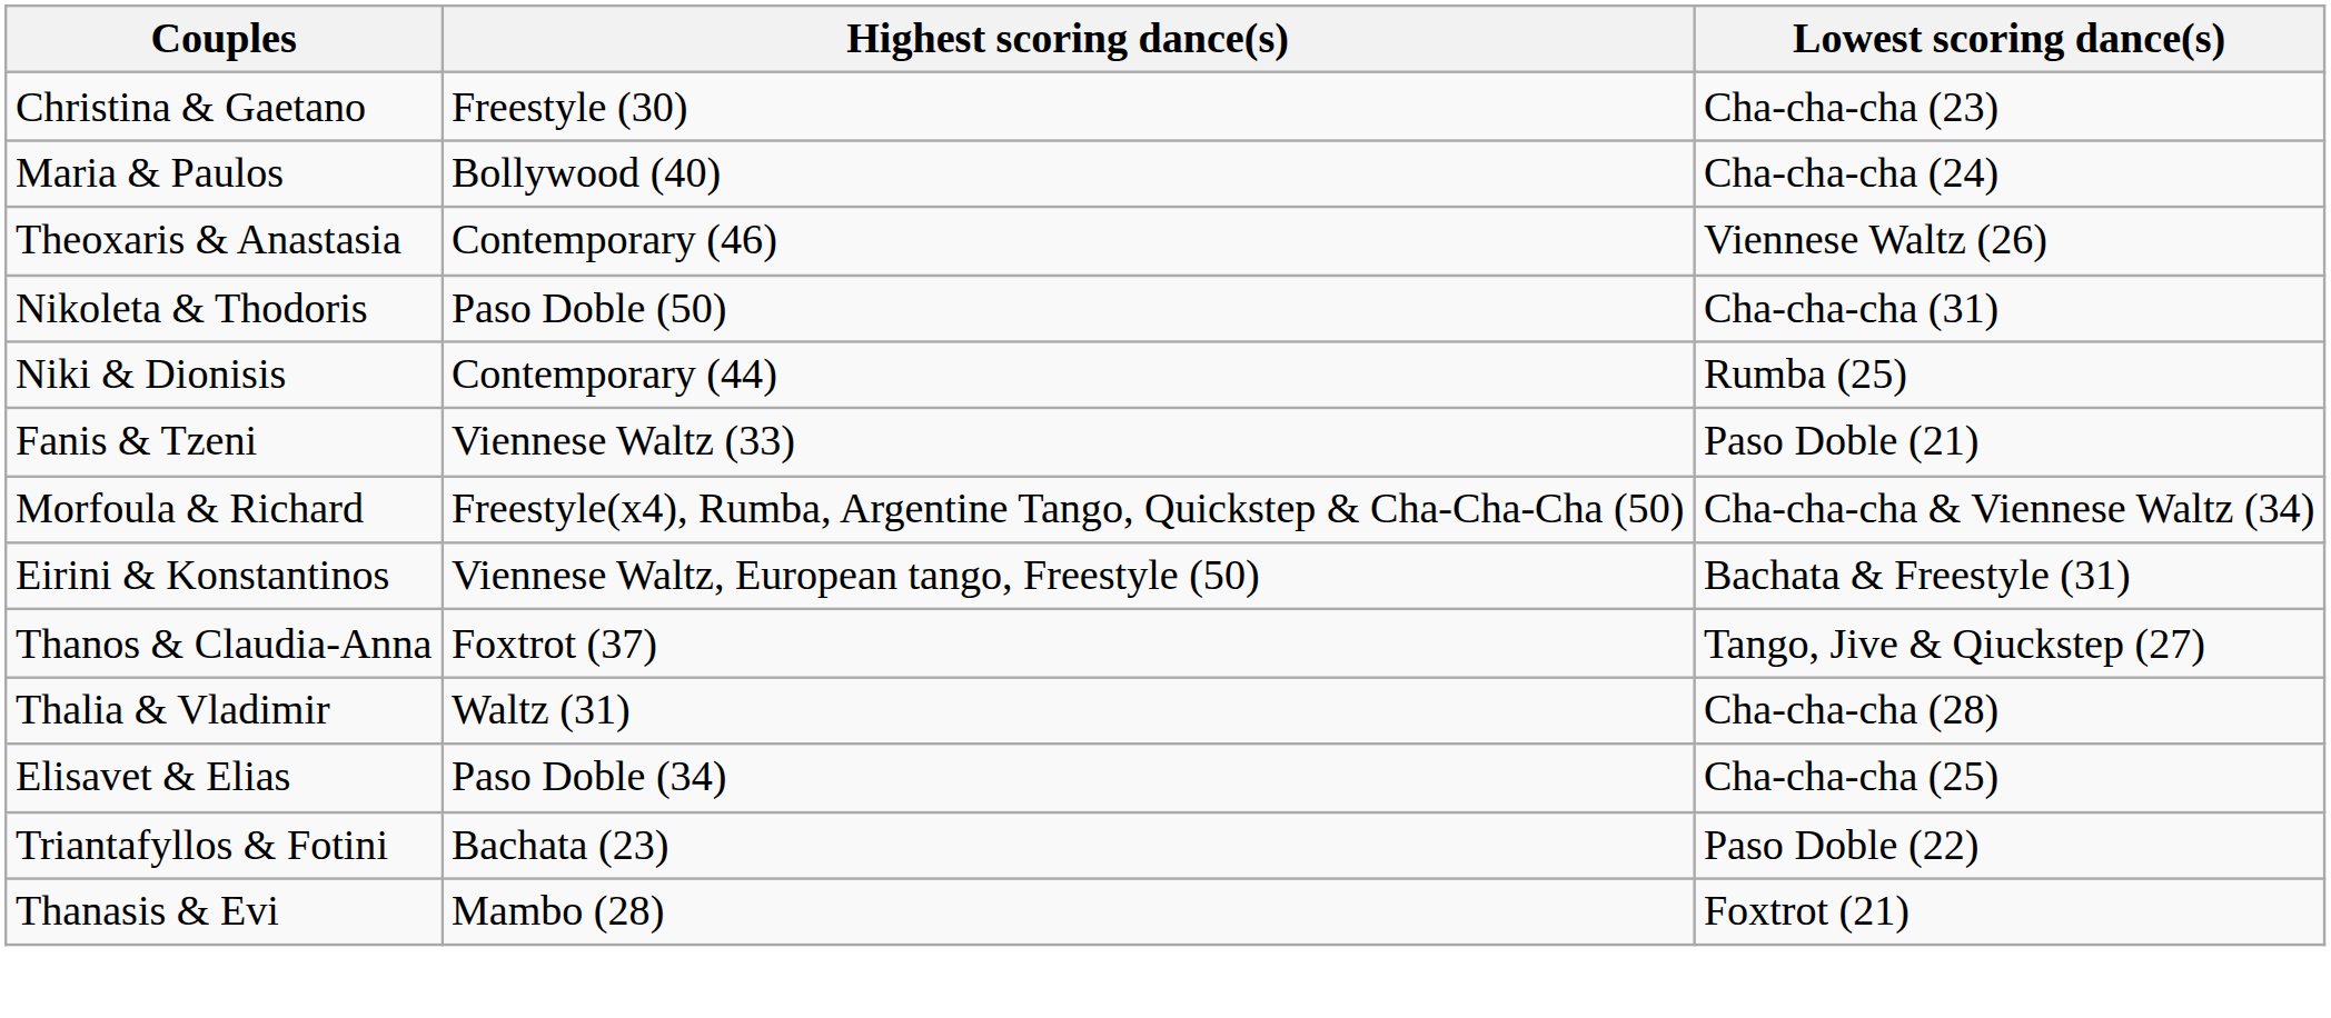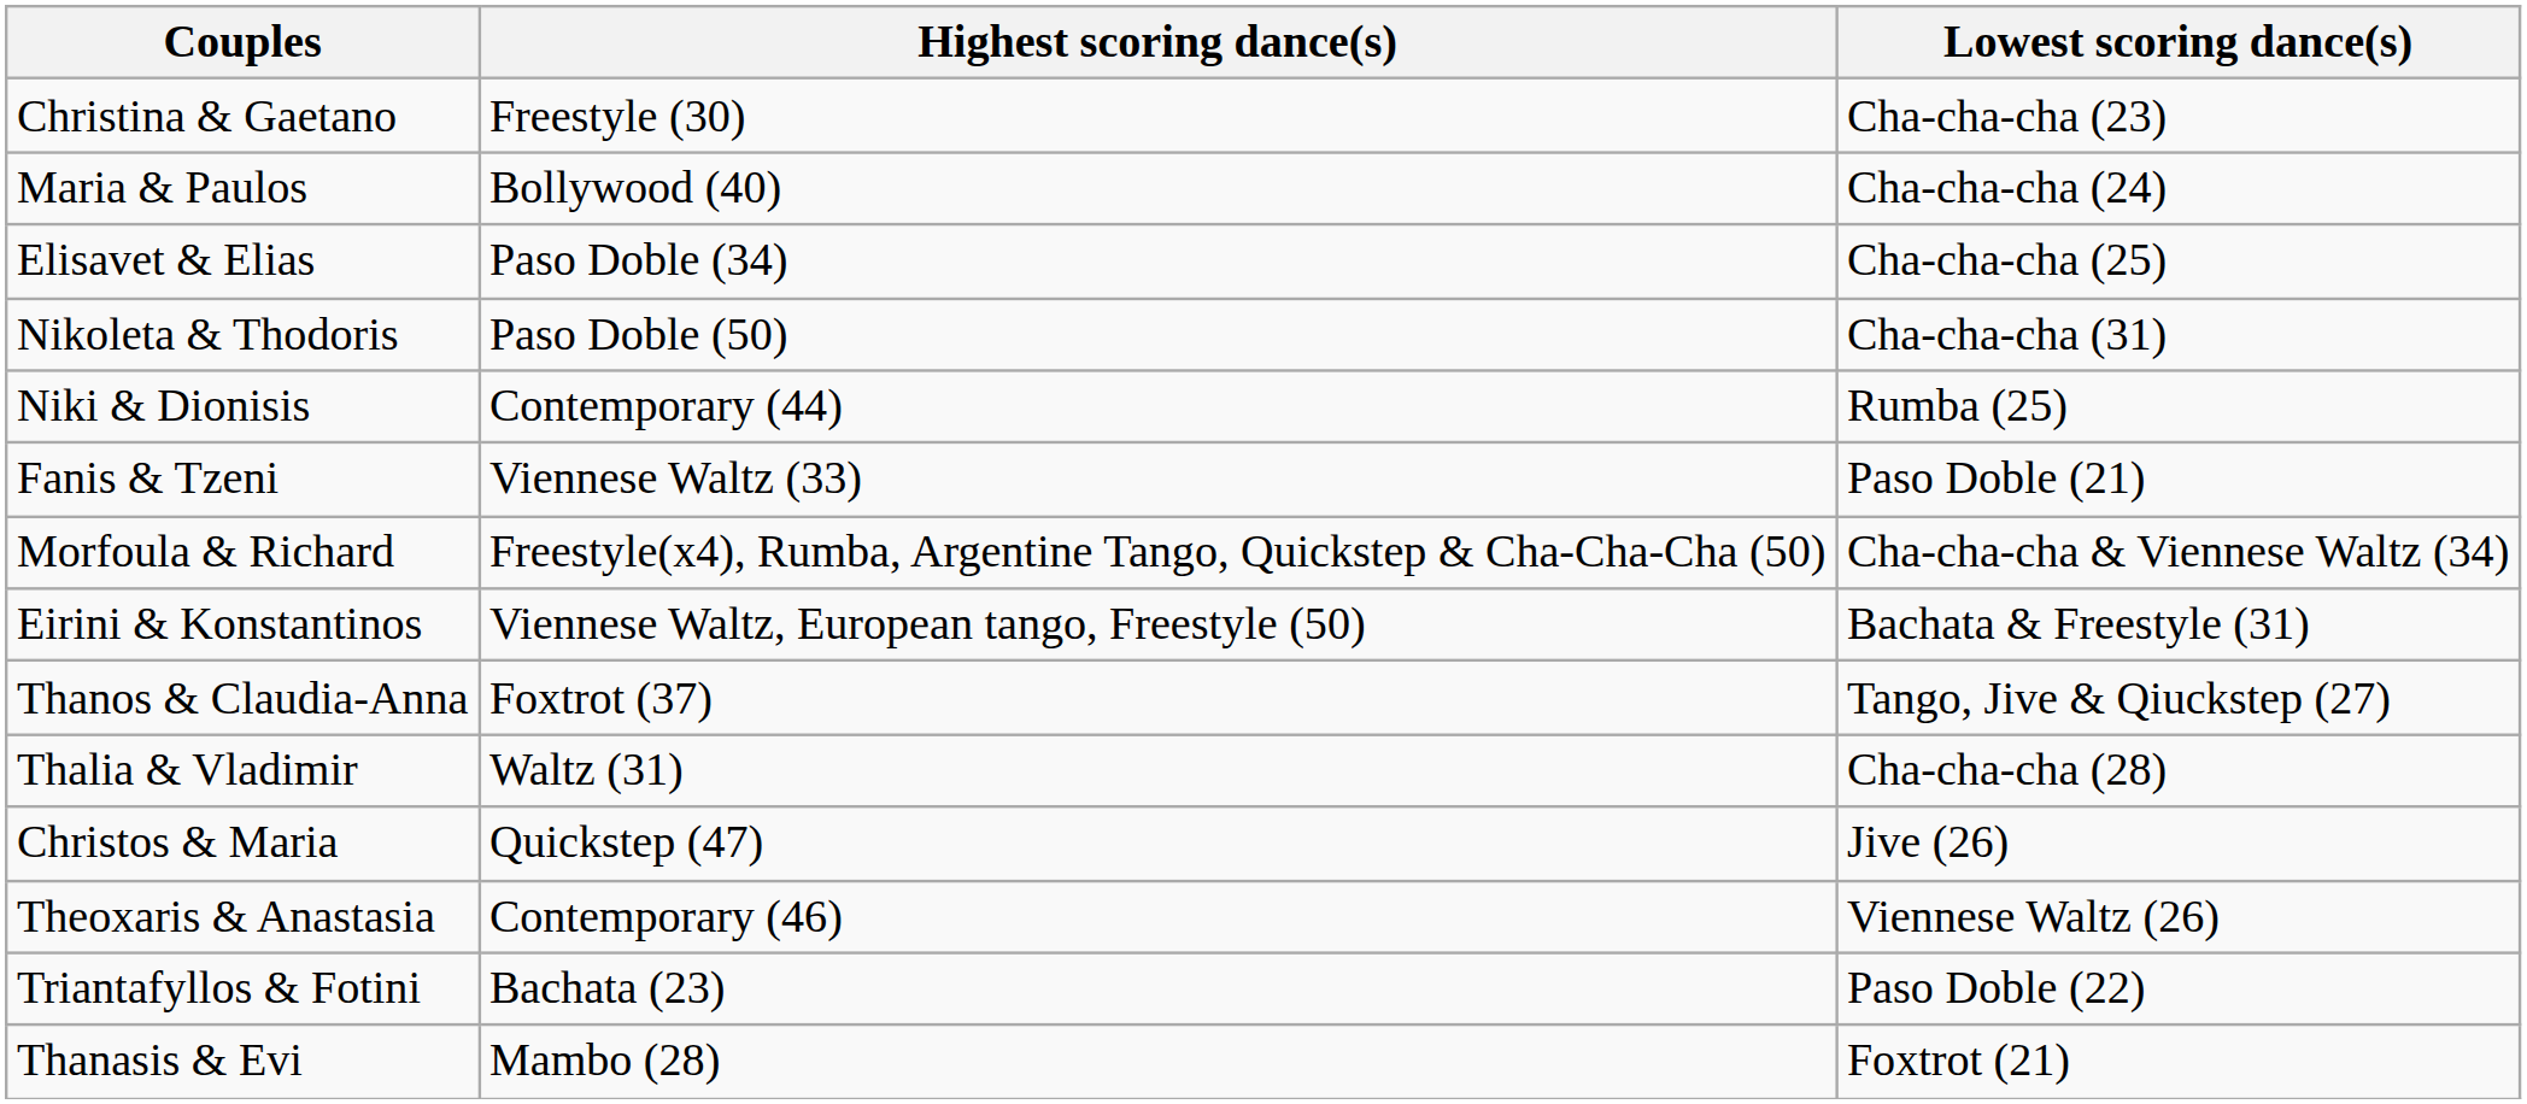 <table class="wikitable">
 <tr>
 <th>Couples</th>
 <th>Highest scoring dance(s)</th>
 <th>Lowest scoring dance(s)</th>
 </tr>
 <tr>
 <td>Christina & Gaetano</td>
 <td>Freestyle (30)</td>
 <td>Cha-cha-cha (23)</td>
 </tr>
 <tr>
 <td>Maria & Paulos</td>
 <td>Bollywood (40)</td>
 <td>Cha-cha-cha (24)</td>
 </tr>
 <tr>
-<td>Theoxaris & Anastasia</td>
-<td>Contemporary (46)</td>
-<td>Viennese Waltz (26)</td>
+<td>Elisavet & Elias</td>
+<td>Paso Doble (34)</td>
+<td>Cha-cha-cha (25)</td>
 </tr>
 <tr>
 <td>Nikoleta & Thodoris</td>
 <td>Paso Doble (50)</td>
 <td>Cha-cha-cha (31)</td>
 </tr>
 <tr>
 <td>Niki & Dionisis</td>
 <td>Contemporary (44)</td>
 <td>Rumba (25)</td>
 </tr>
 <tr>
 <td>Fanis & Tzeni</td>
 <td>Viennese Waltz (33)</td>
 <td>Paso Doble (21)</td>
 </tr>
 <tr>
 <td>Morfoula & Richard</td>
 <td>Freestyle(x4), Rumba, Argentine Tango, Quickstep & Cha-Cha-Cha (50)</td>
 <td>Cha-cha-cha & Viennese Waltz (34)</td>
 </tr>
 <tr>
 <td>Eirini & Konstantinos</td>
 <td>Viennese Waltz, European tango, Freestyle (50)</td>
 <td>Bachata & Freestyle (31)</td>
 </tr>
 <tr>
 <td>Thanos & Claudia-Anna</td>
 <td>Foxtrot (37)</td>
 <td>Tango, Jive & Qiuckstep (27)</td>
 </tr>
 <tr>
 <td>Thalia & Vladimir</td>
 <td>Waltz (31)</td>
 <td>Cha-cha-cha (28)</td>
 </tr>
 <tr>
-<td>Elisavet & Elias</td>
-<td>Paso Doble (34)</td>
-<td>Cha-cha-cha (25)</td>
+<td>Christos & Maria</td>
+<td>Quickstep (47)</td>
+<td>Jive (26)</td>
+</tr>
+<tr>
+<td>Theoxaris & Anastasia</td>
+<td>Contemporary (46)</td>
+<td>Viennese Waltz (26)</td>
 </tr>
 <tr>
 <td>Triantafyllos & Fotini</td>
 <td>Bachata (23)</td>
 <td>Paso Doble (22)</td>
 </tr>
 <tr>
 <td>Thanasis & Evi</td>
 <td>Mambo (28)</td>
 <td>Foxtrot (21)</td>
 </tr>
 </table>
